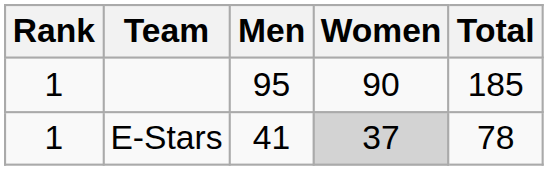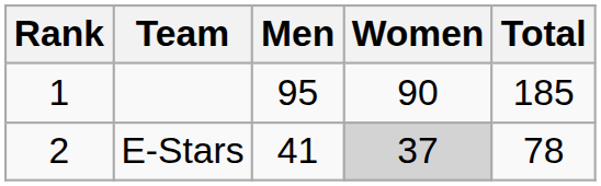 <table class="wikitable" style="text-align:center">
 <tr>
 <th>Rank</th>
 <th>Team</th>
 <th>Men</th>
 <th>Women</th>
 <th>Total</th>
 </tr>
 <tr>
 <td>1</td>
 <td align="left"></td>
 <td>95</td>
 <td>90</td>
 <td>185</td>
 </tr>
 <tr>
-<td>1</td>
+<td>2</td>
 <td align="left">E-Stars</td>
 <td>41</td>
 <td style="background: lightgrey;">37</td>
 <td>78</td>
 </tr>
 </table>
